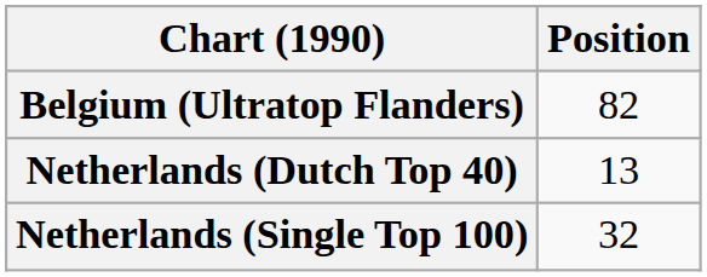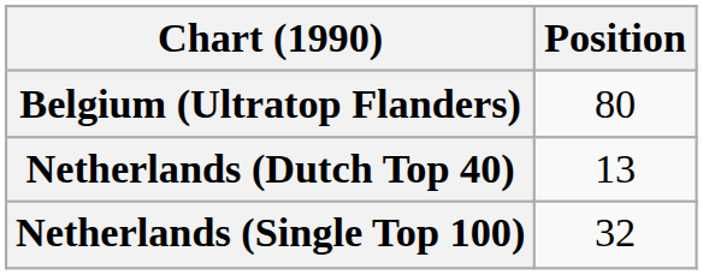 <table class="wikitable plainrowheaders sortable">
 <tr>
 <th>Chart (1990)</th>
 <th>Position</th>
 </tr>
 <tr>
 <th scope="row">Belgium (Ultratop Flanders)</th>
-<td align="center">82</td>
+<td align="center">80</td>
 </tr>
 <tr>
 <th scope="row">Netherlands (Dutch Top 40)</th>
 <td align="center">13</td>
 </tr>
 <tr>
 <th scope="row">Netherlands (Single Top 100)</th>
 <td align="center">32</td>
 </tr>
 </table>
